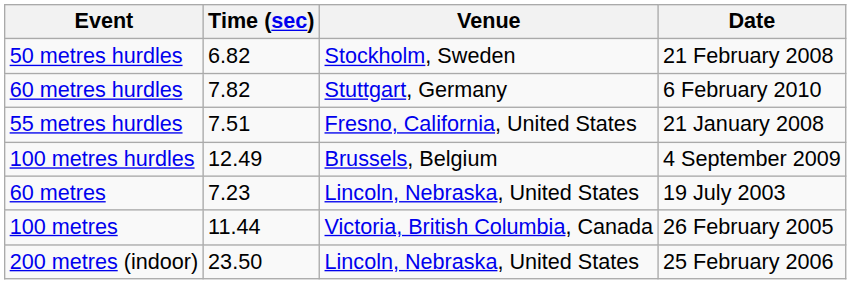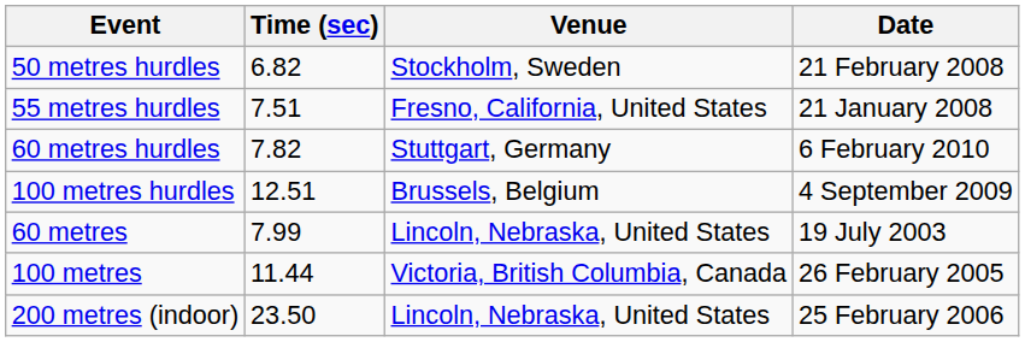 <table class=wikitable>
 <tr>
 <th>Event</th>
 <th>Time (<a href='#'>sec</a>)</th>
 <th>Venue</th>
 <th>Date</th>
 </tr>
 <tr>
 <td><a href='#'>50 metres hurdles</a></td>
 <td>6.82</td>
 <td><a href='#'>Stockholm</a>, Sweden</td>
 <td>21 February 2008</td>
 </tr>
 <tr>
+<td><a href='#'>55 metres hurdles</a></td>
+<td>7.51</td>
+<td><a href='#'>Fresno, California</a>, United States</td>
+<td>21 January 2008</td>
+</tr>
+<tr>
 <td><a href='#'>60 metres hurdles</a></td>
 <td>7.82</td>
 <td><a href='#'>Stuttgart</a>, Germany</td>
 <td>6 February 2010</td>
 </tr>
 <tr>
-<td><a href='#'>55 metres hurdles</a></td>
-<td>7.51</td>
-<td><a href='#'>Fresno, California</a>, United States</td>
-<td>21 January 2008</td>
-</tr>
-<tr>
 <td><a href='#'>100 metres hurdles</a></td>
-<td>12.49</td>
+<td>12.51</td>
 <td><a href='#'>Brussels</a>, Belgium</td>
 <td>4 September 2009</td>
 </tr>
 <tr>
 <td><a href='#'>60 metres</a></td>
-<td>7.23</td>
+<td>7.99</td>
 <td><a href='#'>Lincoln, Nebraska</a>, United States</td>
 <td>19 July 2003</td>
 </tr>
 <tr>
 <td><a href='#'>100 metres</a></td>
 <td>11.44</td>
 <td><a href='#'>Victoria, British Columbia</a>, Canada</td>
 <td>26 February 2005</td>
 </tr>
 <tr>
 <td><a href='#'>200 metres</a> (indoor)</td>
 <td>23.50</td>
 <td><a href='#'>Lincoln, Nebraska</a>, United States</td>
 <td>25 February 2006</td>
 </tr>
 </table>
